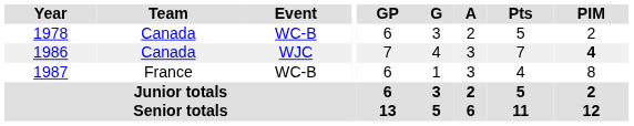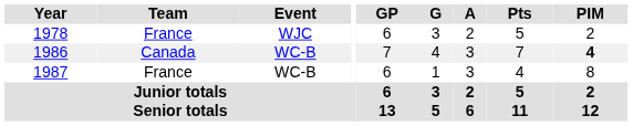 <table border="0" cellpadding="1" cellspacing="0" ID="Table3" style="text-align:center; width:40em">
 <tr bgcolor="#e0e0e0">
 <th>Year</th>
 <th>Team</th>
 <th>Event</th>
 <th rowspan="102" bgcolor="#ffffff"></th>
 <th>GP</th>
 <th>G</th>
 <th>A</th>
 <th>Pts</th>
 <th>PIM</th>
 </tr>
 <tr>
 <td><a href='#'>1978</a></td>
-<td><a href='#'>Canada</a></td>
-<td><a href='#'>WC-B</a></td>
+<td><a href='#'>France</a></td>
+<td><a href='#'>WJC</a></td>
 <td>6</td>
 <td>3</td>
 <td>2</td>
 <td>5</td>
 <td>2</td>
 </tr>
 <tr bgcolor="#f0f0f0">
 <td><a href='#'>1986</a></td>
 <td><a href='#'>Canada</a></td>
-<td><a href='#'>WJC</a></td>
+<td><a href='#'>WC-B</a></td>
 <td>7</td>
 <td>4</td>
 <td>3</td>
 <td>7</td>
 <td><strong>4</strong></td>
 </tr>
 <tr>
 <td><a href='#'>1987</a></td>
 <td>France</td>
 <td>WC-B</td>
 <td>6</td>
 <td>1</td>
 <td>3</td>
 <td>4</td>
 <td>8</td>
 </tr>
 <tr bgcolor="#e0e0e0">
 <th colspan="4">Junior totals</th>
 <th>6</th>
 <th>3</th>
 <th>2</th>
 <th>5</th>
 <th>2</th>
 </tr>
 <tr bgcolor="#e0e0e0">
 <th colspan="4">Senior totals</th>
 <th>13</th>
 <th>5</th>
 <th>6</th>
 <th>11</th>
 <th>12</th>
 </tr>
 </table>
